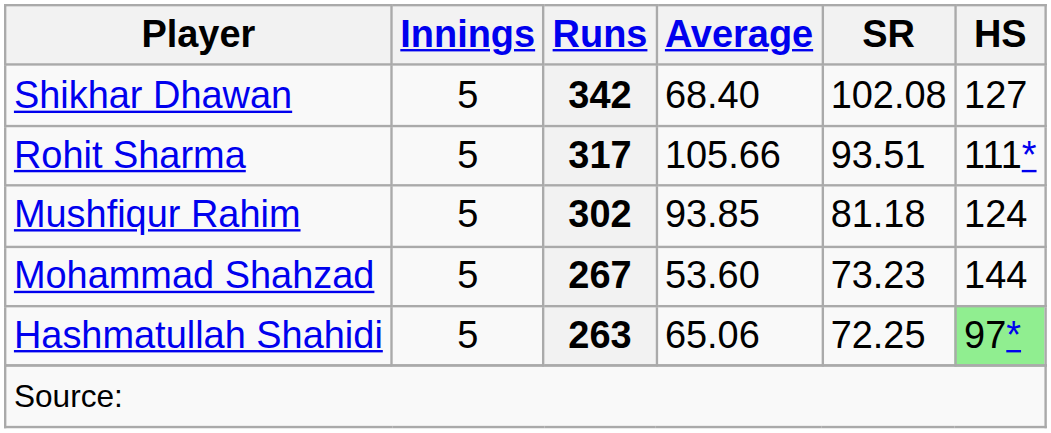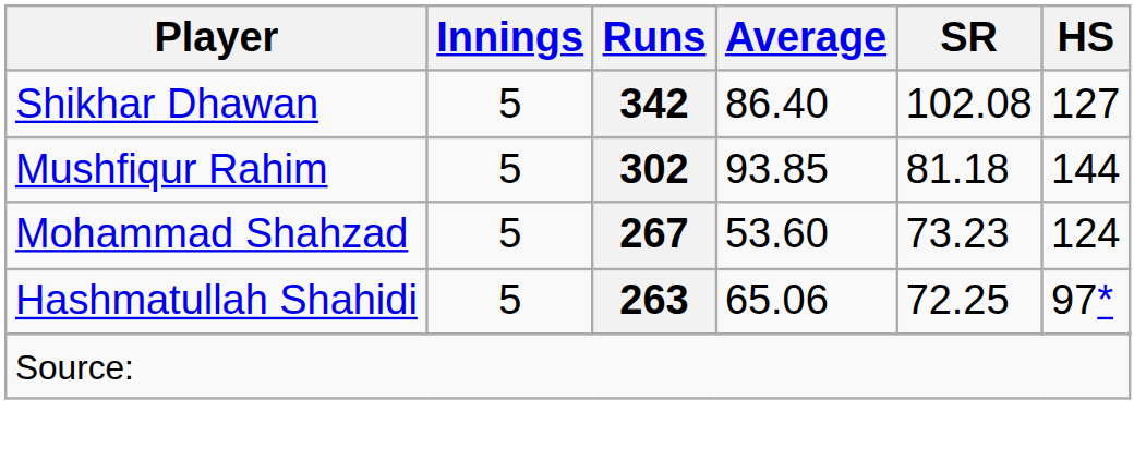 <table class="wikitable sortable" style="text-align:centre;">
 <tr>
 <th>Player</th>
 <th><a href='#'>Innings</a></th>
 <th><a href='#'>Runs</a></th>
 <th><a href='#'>Average</a></th>
 <th>SR</th>
 <th>HS</th>
 </tr>
 <tr>
 <td style="text-align:left"> <a href='#'>Shikhar Dhawan</a></td>
 <td style="text-align:center;">5</td>
 <th>342</th>
-<td>68.40</td>
+<td>86.40</td>
 <td>102.08</td>
 <td>127</td>
-</tr>
-<tr>
-<td style="text-align:left"> <a href='#'>Rohit Sharma</a></td>
-<td style="text-align:center;">5</td>
-<th>317</th>
-<td>105.66</td>
-<td>93.51</td>
-<td>111<a href='#'>*</a></td>
 </tr>
 <tr>
 <td style="text-align:left"> <a href='#'>Mushfiqur Rahim</a></td>
 <td style="text-align:center;">5</td>
 <th>302</th>
 <td>93.85</td>
 <td>81.18</td>
-<td>124</td>
+<td>144</td>
 </tr>
 <tr>
 <td style="text-align:left"> <a href='#'>Mohammad Shahzad</a></td>
 <td style="text-align:center;">5</td>
 <th>267</th>
 <td>53.60</td>
 <td>73.23</td>
-<td>144</td>
+<td>124</td>
 </tr>
 <tr>
 <td style="text-align:left"> <a href='#'>Hashmatullah Shahidi</a></td>
 <td style="text-align:center;">5</td>
 <th>263</th>
 <td>65.06</td>
 <td>72.25</td>
-<td style="background: lightgreen;">97<a href='#'>*</a></td>
+<td>97<a href='#'>*</a></td>
 </tr>
 <tr>
 </tr>
 <tr class="sortbottom">
 <td scope="row" colspan=6><small>Source:</small> </td>
 </tr>
 </table>
